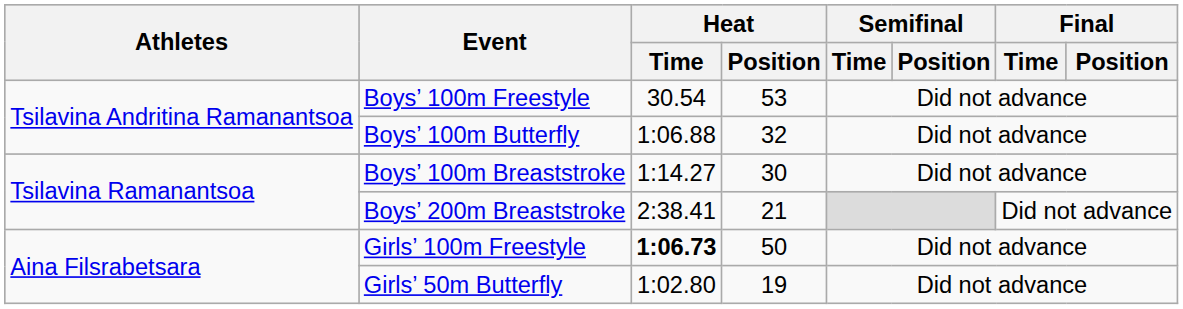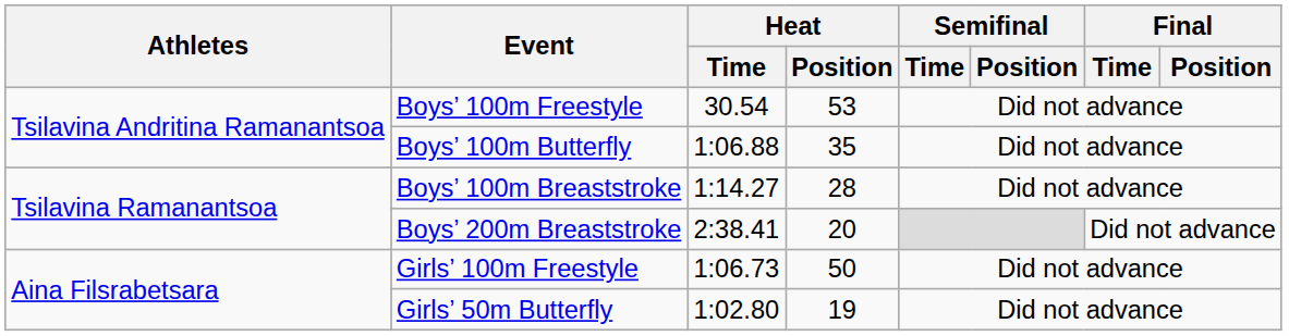 <table class="wikitable" border="1" style="font-size:90%">
 <tr>
 <th rowspan=2>Athletes</th>
 <th rowspan=2>Event</th>
 <th colspan=2>Heat</th>
 <th colspan=2>Semifinal</th>
 <th colspan=2>Final</th>
 </tr>
 <tr>
 <th>Time</th>
 <th>Position</th>
 <th>Time</th>
 <th>Position</th>
 <th>Time</th>
 <th>Position</th>
 </tr>
 <tr>
 <td rowspan=2><a href='#'>Tsilavina Andritina Ramanantsoa</a></td>
 <td><a href='#'>Boys’ 100m Freestyle</a></td>
 <td align=center>30.54</td>
 <td align=center>53</td>
 <td colspan="4" align=center>Did not advance</td>
 </tr>
 <tr>
 <td><a href='#'>Boys’ 100m Butterfly</a></td>
 <td align=center>1:06.88</td>
-<td align=center>32</td>
+<td align=center>35</td>
 <td colspan="4" align=center>Did not advance</td>
 </tr>
 <tr>
 <td rowspan=2><a href='#'>Tsilavina Ramanantsoa</a></td>
 <td><a href='#'>Boys’ 100m Breaststroke</a></td>
 <td align=center>1:14.27</td>
-<td align=center>30</td>
+<td align=center>28</td>
 <td colspan="4" align=center>Did not advance</td>
 </tr>
 <tr>
 <td><a href='#'>Boys’ 200m Breaststroke</a></td>
 <td align=center>2:38.41</td>
-<td align=center>21</td>
+<td align=center>20</td>
 <td colspan=2 bgcolor=#DCDCDC></td>
 <td colspan="2" align=center>Did not advance</td>
 </tr>
 <tr>
 <td rowspan=2><a href='#'>Aina Filsrabetsara</a></td>
 <td><a href='#'>Girls’ 100m Freestyle</a></td>
-<td align=center><strong>1:06.73</strong></td>
+<td align=center>1:06.73</td>
 <td align=center>50</td>
 <td colspan="4" align=center>Did not advance</td>
 </tr>
 <tr>
 <td><a href='#'>Girls’ 50m Butterfly</a></td>
 <td align=center>1:02.80</td>
 <td align=center>19</td>
 <td colspan="4" align=center>Did not advance</td>
 </tr>
 </table>
